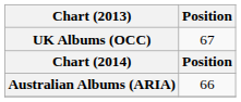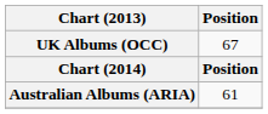 <table class="wikitable plainrowheaders" style="text-align:center">
 <tr>
 <th scope="col">Chart (2013)</th>
 <th scope="col">Position</th>
 </tr>
 <tr>
 <th scope="row">UK Albums (OCC)</th>
 <td>67</td>
 </tr>
 <tr>
 <th scope="col">Chart (2014)</th>
 <th scope="col">Position</th>
 </tr>
 <tr>
 <th scope="row">Australian Albums (ARIA)</th>
-<td>66</td>
+<td>61</td>
 </tr>
 <tr>
 </tr>
 </table>
